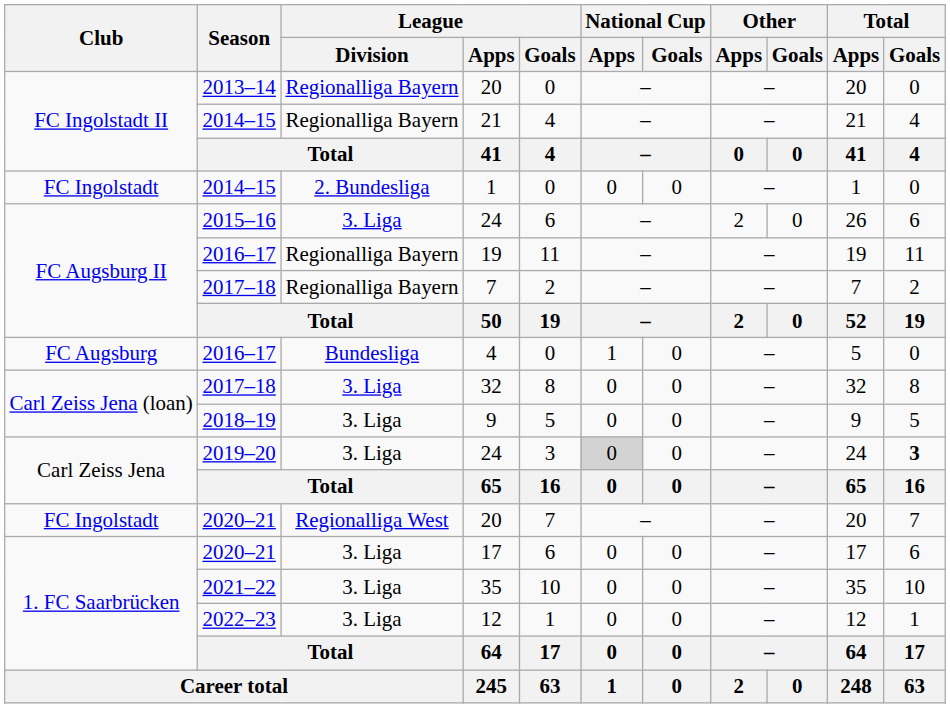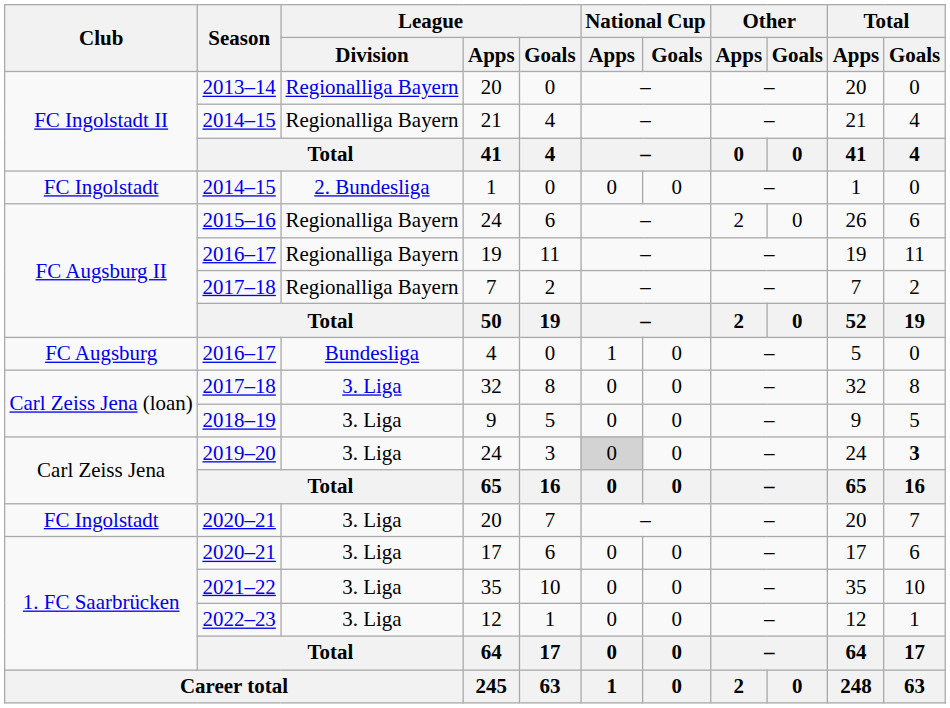 <table class="wikitable" style="text-align:center">
 <tr>
 <th rowspan="2">Club</th>
 <th rowspan="2">Season</th>
 <th colspan="3">League</th>
 <th colspan="2">National Cup</th>
 <th colspan="2">Other</th>
 <th colspan="2">Total</th>
 </tr>
 <tr>
 <th>Division</th>
 <th>Apps</th>
 <th>Goals</th>
 <th>Apps</th>
 <th>Goals</th>
 <th>Apps</th>
 <th>Goals</th>
 <th>Apps</th>
 <th>Goals</th>
 </tr>
 <tr>
 <td rowspan="3"><a href='#'>FC Ingolstadt II</a></td>
 <td><a href='#'>2013–14</a></td>
 <td><a href='#'>Regionalliga Bayern</a></td>
 <td>20</td>
 <td>0</td>
 <td colspan="2">–</td>
 <td colspan="2">–</td>
 <td>20</td>
 <td>0</td>
 </tr>
 <tr>
 <td><a href='#'>2014–15</a></td>
 <td>Regionalliga Bayern</td>
 <td>21</td>
 <td>4</td>
 <td colspan="2">–</td>
 <td colspan="2">–</td>
 <td>21</td>
 <td>4</td>
 </tr>
 <tr>
 <th colspan="2">Total</th>
 <th>41</th>
 <th>4</th>
 <th colspan="2">–</th>
 <th>0</th>
 <th>0</th>
 <th>41</th>
 <th>4</th>
 </tr>
 <tr>
 <td><a href='#'>FC Ingolstadt</a></td>
 <td><a href='#'>2014–15</a></td>
 <td><a href='#'>2. Bundesliga</a></td>
 <td>1</td>
 <td>0</td>
 <td>0</td>
 <td>0</td>
 <td colspan="2">–</td>
 <td>1</td>
 <td>0</td>
 </tr>
 <tr>
 <td rowspan="4"><a href='#'>FC Augsburg II</a></td>
 <td><a href='#'>2015–16</a></td>
-<td><a href='#'>3. Liga</a></td>
+<td>Regionalliga Bayern</td>
 <td>24</td>
 <td>6</td>
 <td colspan="2">–</td>
 <td>2</td>
 <td>0</td>
 <td>26</td>
 <td>6</td>
 </tr>
 <tr>
 <td><a href='#'>2016–17</a></td>
 <td>Regionalliga Bayern</td>
 <td>19</td>
 <td>11</td>
 <td colspan="2">–</td>
 <td colspan="2">–</td>
 <td>19</td>
 <td>11</td>
 </tr>
 <tr>
 <td><a href='#'>2017–18</a></td>
 <td>Regionalliga Bayern</td>
 <td>7</td>
 <td>2</td>
 <td colspan="2">–</td>
 <td colspan="2">–</td>
 <td>7</td>
 <td>2</td>
 </tr>
 <tr>
 <th colspan="2">Total</th>
 <th>50</th>
 <th>19</th>
 <th colspan="2">–</th>
 <th>2</th>
 <th>0</th>
 <th>52</th>
 <th>19</th>
 </tr>
 <tr>
 <td><a href='#'>FC Augsburg</a></td>
 <td><a href='#'>2016–17</a></td>
 <td><a href='#'>Bundesliga</a></td>
 <td>4</td>
 <td>0</td>
 <td>1</td>
 <td>0</td>
 <td colspan="2">–</td>
 <td>5</td>
 <td>0</td>
 </tr>
 <tr>
 <td rowspan="2"><a href='#'>Carl Zeiss Jena</a> (loan)</td>
 <td><a href='#'>2017–18</a></td>
 <td><a href='#'>3. Liga</a></td>
 <td>32</td>
 <td>8</td>
 <td>0</td>
 <td>0</td>
 <td colspan="2">–</td>
 <td>32</td>
 <td>8</td>
 </tr>
 <tr>
 <td><a href='#'>2018–19</a></td>
 <td>3. Liga</td>
 <td>9</td>
 <td>5</td>
 <td>0</td>
 <td>0</td>
 <td colspan="2">–</td>
 <td>9</td>
 <td>5</td>
 </tr>
 <tr>
 <td rowspan="2">Carl Zeiss Jena</td>
 <td><a href='#'>2019–20</a></td>
 <td>3. Liga</td>
 <td>24</td>
 <td>3</td>
 <td style="background: lightgrey;">0</td>
 <td>0</td>
 <td colspan="2">–</td>
 <td>24</td>
 <td><strong>3</strong></td>
 </tr>
 <tr>
 <th colspan="2">Total</th>
 <th>65</th>
 <th>16</th>
 <th>0</th>
 <th>0</th>
 <th colspan="2">–</th>
 <th>65</th>
 <th>16</th>
 </tr>
 <tr>
 <td><a href='#'>FC Ingolstadt</a></td>
 <td><a href='#'>2020–21</a></td>
-<td><a href='#'>Regionalliga West</a></td>
+<td>3. Liga</td>
 <td>20</td>
 <td>7</td>
 <td colspan="2">–</td>
 <td colspan="2">–</td>
 <td>20</td>
 <td>7</td>
 </tr>
 <tr>
 <td rowspan="4"><a href='#'>1. FC Saarbrücken</a></td>
 <td><a href='#'>2020–21</a></td>
 <td>3. Liga</td>
 <td>17</td>
 <td>6</td>
 <td>0</td>
 <td>0</td>
 <td colspan="2">–</td>
 <td>17</td>
 <td>6</td>
 </tr>
 <tr>
 <td><a href='#'>2021–22</a></td>
 <td>3. Liga</td>
 <td>35</td>
 <td>10</td>
 <td>0</td>
 <td>0</td>
 <td colspan="2">–</td>
 <td>35</td>
 <td>10</td>
 </tr>
 <tr>
 <td><a href='#'>2022–23</a></td>
 <td>3. Liga</td>
 <td>12</td>
 <td>1</td>
 <td>0</td>
 <td>0</td>
 <td colspan="2">–</td>
 <td>12</td>
 <td>1</td>
 </tr>
 <tr>
 <th colspan="2">Total</th>
 <th>64</th>
 <th>17</th>
 <th>0</th>
 <th>0</th>
 <th colspan="2">–</th>
 <th>64</th>
 <th>17</th>
 </tr>
 <tr>
 <th colspan="3">Career total</th>
 <th>245</th>
 <th>63</th>
 <th>1</th>
 <th>0</th>
 <th>2</th>
 <th>0</th>
 <th>248</th>
 <th>63</th>
 </tr>
 </table>
